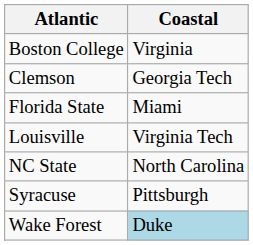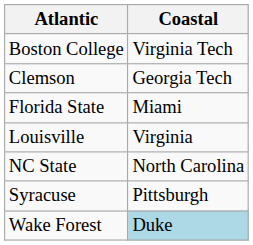 <table class="wikitable">
 <tr>
 <th scope="col">Atlantic</th>
 <th scope="col">Coastal</th>
 </tr>
 <tr>
 <td>Boston College</td>
-<td>Virginia</td>
+<td>Virginia Tech</td>
 </tr>
 <tr>
 <td>Clemson</td>
 <td>Georgia Tech</td>
 </tr>
 <tr>
 <td>Florida State</td>
 <td>Miami</td>
 </tr>
 <tr>
 <td>Louisville</td>
-<td>Virginia Tech</td>
+<td>Virginia</td>
 </tr>
 <tr>
 <td>NC State</td>
 <td>North Carolina</td>
 </tr>
 <tr>
 <td>Syracuse</td>
 <td>Pittsburgh</td>
 </tr>
 <tr>
 <td>Wake Forest</td>
 <td style="background: lightblue;">Duke</td>
 </tr>
 </table>
